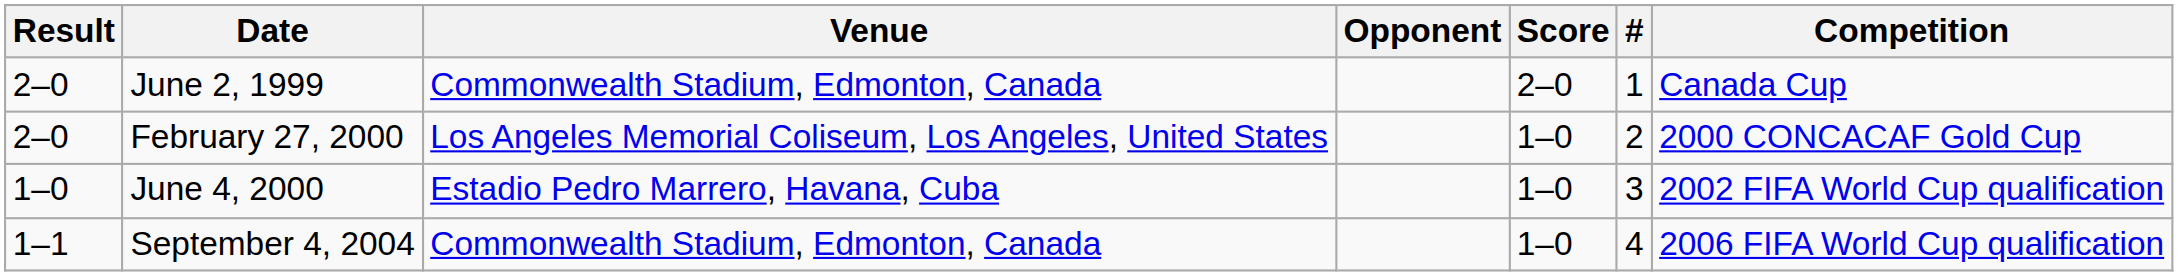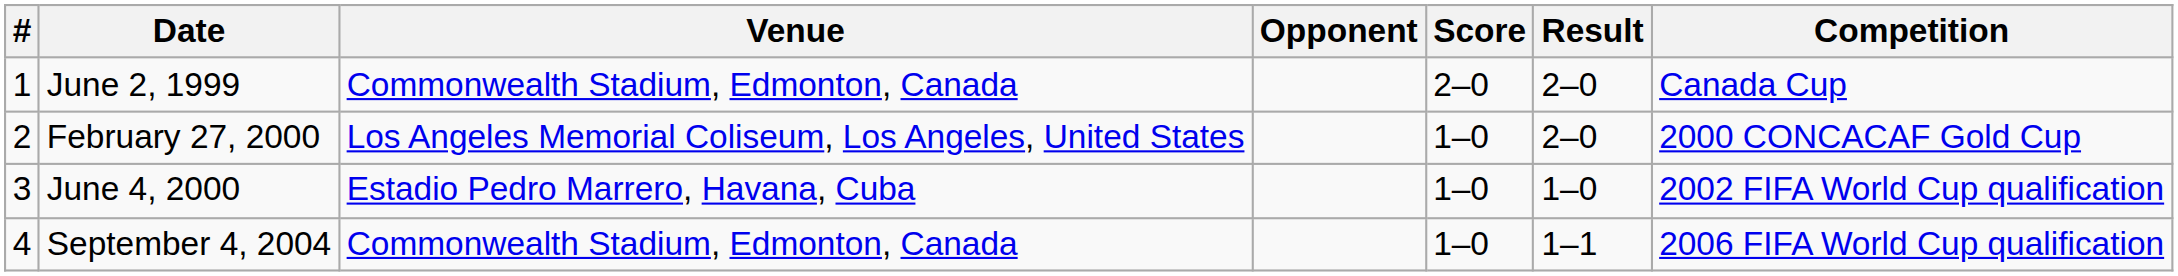 <table class="wikitable">
 <tr>
-<th>Result</th>
+<th>#</th>
 <th>Date</th>
 <th>Venue</th>
 <th>Opponent</th>
 <th>Score</th>
-<th>#</th>
+<th>Result</th>
 <th>Competition</th>
 </tr>
 <tr>
-<td>2–0</td>
+<td>1</td>
 <td>June 2, 1999</td>
 <td><a href='#'>Commonwealth Stadium</a>, <a href='#'>Edmonton</a>, <a href='#'>Canada</a></td>
 <td></td>
 <td>2–0</td>
-<td>1</td>
+<td>2–0</td>
 <td><a href='#'>Canada Cup</a></td>
 </tr>
 <tr>
-<td>2–0</td>
+<td>2</td>
 <td>February 27, 2000</td>
 <td><a href='#'>Los Angeles Memorial Coliseum</a>, <a href='#'>Los Angeles</a>, <a href='#'>United States</a></td>
 <td></td>
 <td>1–0</td>
-<td>2</td>
+<td>2–0</td>
 <td><a href='#'>2000 CONCACAF Gold Cup</a></td>
 </tr>
 <tr>
-<td>1–0</td>
+<td>3</td>
 <td>June 4, 2000</td>
 <td><a href='#'>Estadio Pedro Marrero</a>, <a href='#'>Havana</a>, <a href='#'>Cuba</a></td>
 <td></td>
 <td>1–0</td>
-<td>3</td>
+<td>1–0</td>
 <td><a href='#'>2002 FIFA World Cup qualification</a></td>
 </tr>
 <tr>
-<td>1–1</td>
+<td>4</td>
 <td>September 4, 2004</td>
 <td><a href='#'>Commonwealth Stadium</a>, <a href='#'>Edmonton</a>, <a href='#'>Canada</a></td>
 <td></td>
 <td>1–0</td>
-<td>4</td>
+<td>1–1</td>
 <td><a href='#'>2006 FIFA World Cup qualification</a></td>
 </tr>
 </table>
